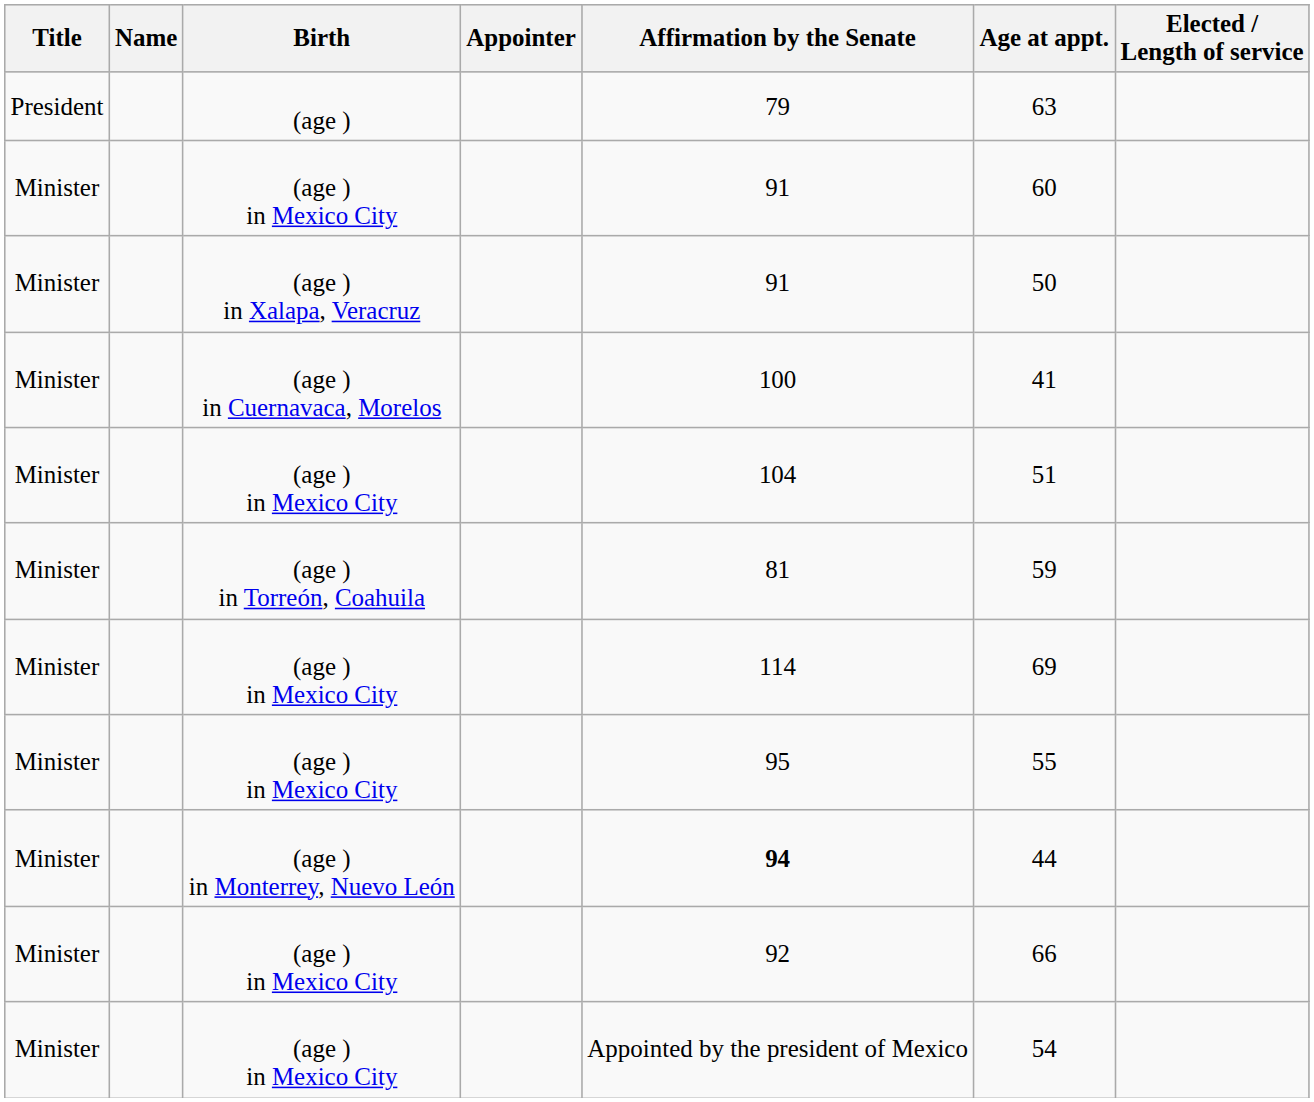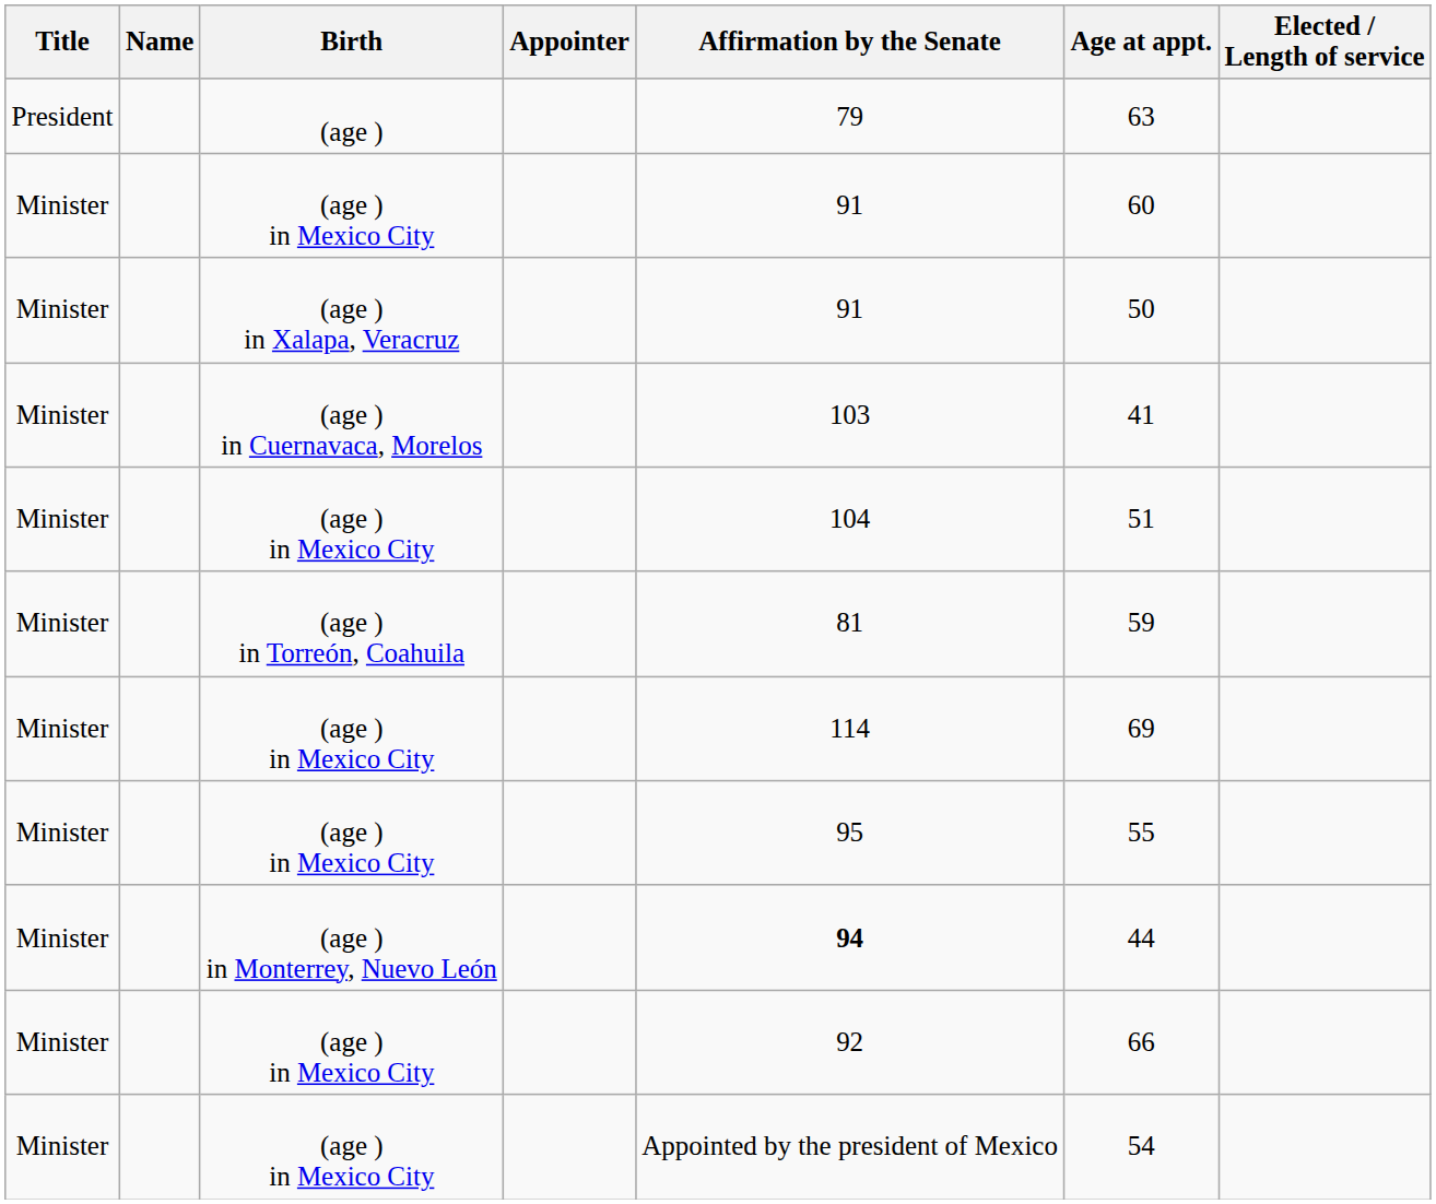 <table class="wikitable sortable" style="text-align:center">
 <tr>
 <th>Title</th>
 <th>Name</th>
 <th>Birth</th>
 <th>Appointer</th>
 <th>Affirmation by the Senate</th>
 <th>Age at appt.</th>
 <th>Elected /<br>Length of service</th>
 </tr>
 <tr>
 <td>President</td>
 <td><strong></strong></td>
 <td><br>(age )<br></td>
 <td></td>
 <td>79</td>
 <td>63</td>
 <td><br></td>
 </tr>
 <tr>
 <td>Minister</td>
 <td><strong></strong></td>
 <td><br>(age )<br>in <a href='#'>Mexico City</a></td>
 <td></td>
 <td>91</td>
 <td>60</td>
 <td><br></td>
 </tr>
 <tr>
 <td>Minister</td>
 <td><strong></strong></td>
 <td><br>(age )<br>in <a href='#'>Xalapa</a>, <a href='#'>Veracruz</a></td>
 <td></td>
 <td>91</td>
 <td>50</td>
 <td> <br> </td>
 </tr>
 <tr>
 <td>Minister</td>
 <td><strong></strong></td>
 <td><br>(age )<br>in <a href='#'>Cuernavaca</a>, <a href='#'>Morelos</a></td>
 <td></td>
-<td>100</td>
+<td>103</td>
 <td>41</td>
 <td><br></td>
 </tr>
 <tr>
 <td>Minister</td>
 <td><strong></strong></td>
 <td><br>(age )<br>in <a href='#'>Mexico City</a></td>
 <td></td>
 <td>104</td>
 <td>51</td>
 <td><br></td>
 </tr>
 <tr>
 <td>Minister</td>
 <td><strong></strong></td>
 <td><br>(age )<br>in <a href='#'>Torreón</a>, <a href='#'>Coahuila</a></td>
 <td></td>
 <td>81</td>
 <td>59</td>
 <td><br></td>
 </tr>
 <tr>
 <td>Minister</td>
 <td><strong></strong></td>
 <td><br>(age )<br>in <a href='#'>Mexico City</a></td>
 <td></td>
 <td>114</td>
 <td>69</td>
 <td><br></td>
 </tr>
 <tr>
 <td>Minister</td>
 <td><strong></strong></td>
 <td><br>(age )<br>in <a href='#'>Mexico City</a></td>
 <td></td>
 <td>95</td>
 <td>55</td>
 <td><br></td>
 </tr>
 <tr>
 <td>Minister</td>
 <td><strong></strong></td>
 <td><br>(age )<br> in <a href='#'>Monterrey</a>, <a href='#'>Nuevo León</a></td>
 <td></td>
 <td><strong>94</strong></td>
 <td>44</td>
 <td> <br> </td>
 </tr>
 <tr>
 <td>Minister</td>
 <td><strong></strong></td>
 <td><br>(age )<br>in <a href='#'>Mexico City</a></td>
 <td></td>
 <td>92</td>
 <td>66</td>
 <td><br></td>
 </tr>
 <tr>
 <td>Minister</td>
 <td><strong></strong></td>
 <td><br>(age )<br>in <a href='#'>Mexico City</a></td>
 <td></td>
 <td>Appointed by the president of Mexico</td>
 <td>54</td>
 <td><br></td>
 </tr>
 </table>
